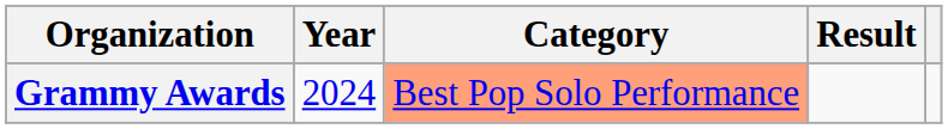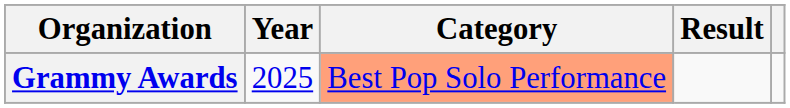 <table class="wikitable plainrowheaders" style="border:none; margin:0;">
 <tr>
 <th scope="col">Organization</th>
 <th scope="col">Year</th>
 <th scope="col">Category</th>
 <th scope="col">Result</th>
 <th scope="col"></th>
 </tr>
 <tr>
 <th scope="row"><a href='#'>Grammy Awards</a></th>
-<td><a href='#'>2024</a></td>
+<td><a href='#'>2025</a></td>
 <td style="background: lightsalmon;"><a href='#'>Best Pop Solo Performance</a></td>
 <td></td>
 <td align="center"></td>
 </tr>
 </table>
